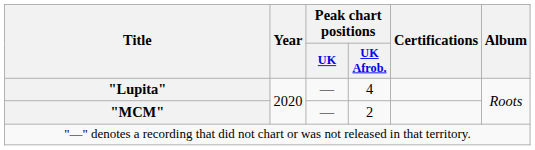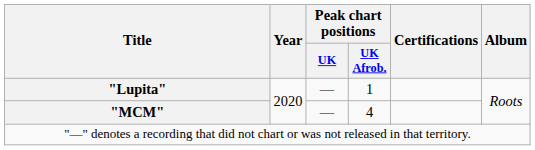 <table class="wikitable plainrowheaders" style="text-align:center;">
 <tr>
 <th scope="col" rowspan="2" style="width:18em;">Title</th>
 <th scope="col" rowspan="2" style="width:1em;">Year</th>
 <th scope="col" colspan="2">Peak chart positions</th>
 <th scope="col" rowspan="2">Certifications</th>
 <th scope="col" rowspan="2">Album</th>
 </tr>
 <tr>
 <th scope="col" style="width:3em;font-size:85%;"><a href='#'>UK</a><br></th>
 <th scope="col" style="width:3em;font-size:85%;"><a href='#'>UK<br>Afrob.</a><br></th>
 </tr>
 <tr>
 <th scope="row">"Lupita"</th>
 <td rowspan=2>2020</td>
 <td>—</td>
-<td>4</td>
+<td>1</td>
 <td></td>
 <td rowspan=2><em>Roots</em></td>
 </tr>
 <tr>
 <th scope="row">"MCM"</th>
 <td>—</td>
-<td>2</td>
+<td>4</td>
 <td></td>
 </tr>
 <tr>
 <td colspan="6" style="font-size:90%">"—" denotes a recording that did not chart or was not released in that territory.</td>
 </tr>
 </table>
